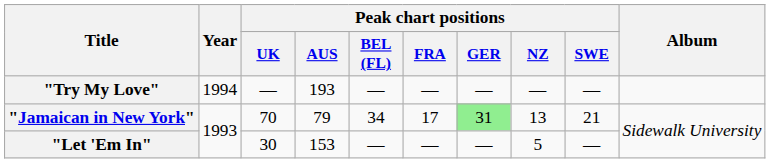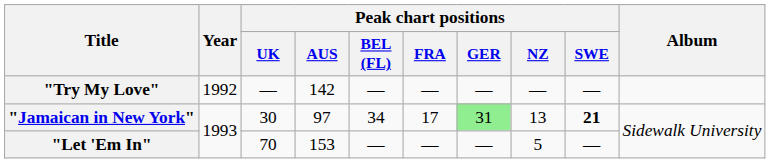 <table class="wikitable plainrowheaders" style="text-align:center;">
 <tr>
 <th scope="col" rowspan="2">Title</th>
 <th scope="col" rowspan="2">Year</th>
 <th scope="col" colspan="7">Peak chart positions</th>
 <th scope="col" rowspan="2">Album</th>
 </tr>
 <tr>
 <th scope="col" style="width:3em;font-size:90%;"><a href='#'>UK</a><br></th>
 <th scope="col" style="width:3em;font-size:90%;"><a href='#'>AUS</a><br></th>
 <th scope="col" style="width:3em;font-size:90%;"><a href='#'>BEL<br>(FL)</a><br></th>
 <th scope="col" style="width:3em;font-size:90%;"><a href='#'>FRA</a><br></th>
 <th scope="col" style="width:3em;font-size:90%;"><a href='#'>GER</a><br></th>
 <th scope="col" style="width:3em;font-size:90%;"><a href='#'>NZ</a><br></th>
 <th scope="col" style="width:3em;font-size:90%;"><a href='#'>SWE</a><br></th>
 </tr>
 <tr>
 <th scope="row">"Try My Love"</th>
-<td>1994</td>
+<td>1992</td>
 <td>—</td>
-<td>193</td>
+<td>142</td>
 <td>—</td>
 <td>—</td>
 <td>—</td>
 <td>—</td>
 <td>—</td>
 </tr>
 <tr>
 <th scope="row">"<a href='#'>Jamaican in New York</a>"</th>
 <td rowspan="2">1993</td>
-<td>70</td>
-<td>79</td>
+<td>30</td>
+<td>97</td>
 <td>34</td>
 <td>17</td>
 <td style="background: lightgreen;">31</td>
 <td>13</td>
-<td>21</td>
+<td><strong>21</strong></td>
 <td rowspan="2"><em>Sidewalk University</em></td>
 </tr>
 <tr>
 <th scope="row">"Let 'Em In"</th>
-<td>30</td>
+<td>70</td>
 <td>153</td>
 <td>—</td>
 <td>—</td>
 <td>—</td>
 <td>5</td>
 <td>—</td>
 </tr>
 </table>
